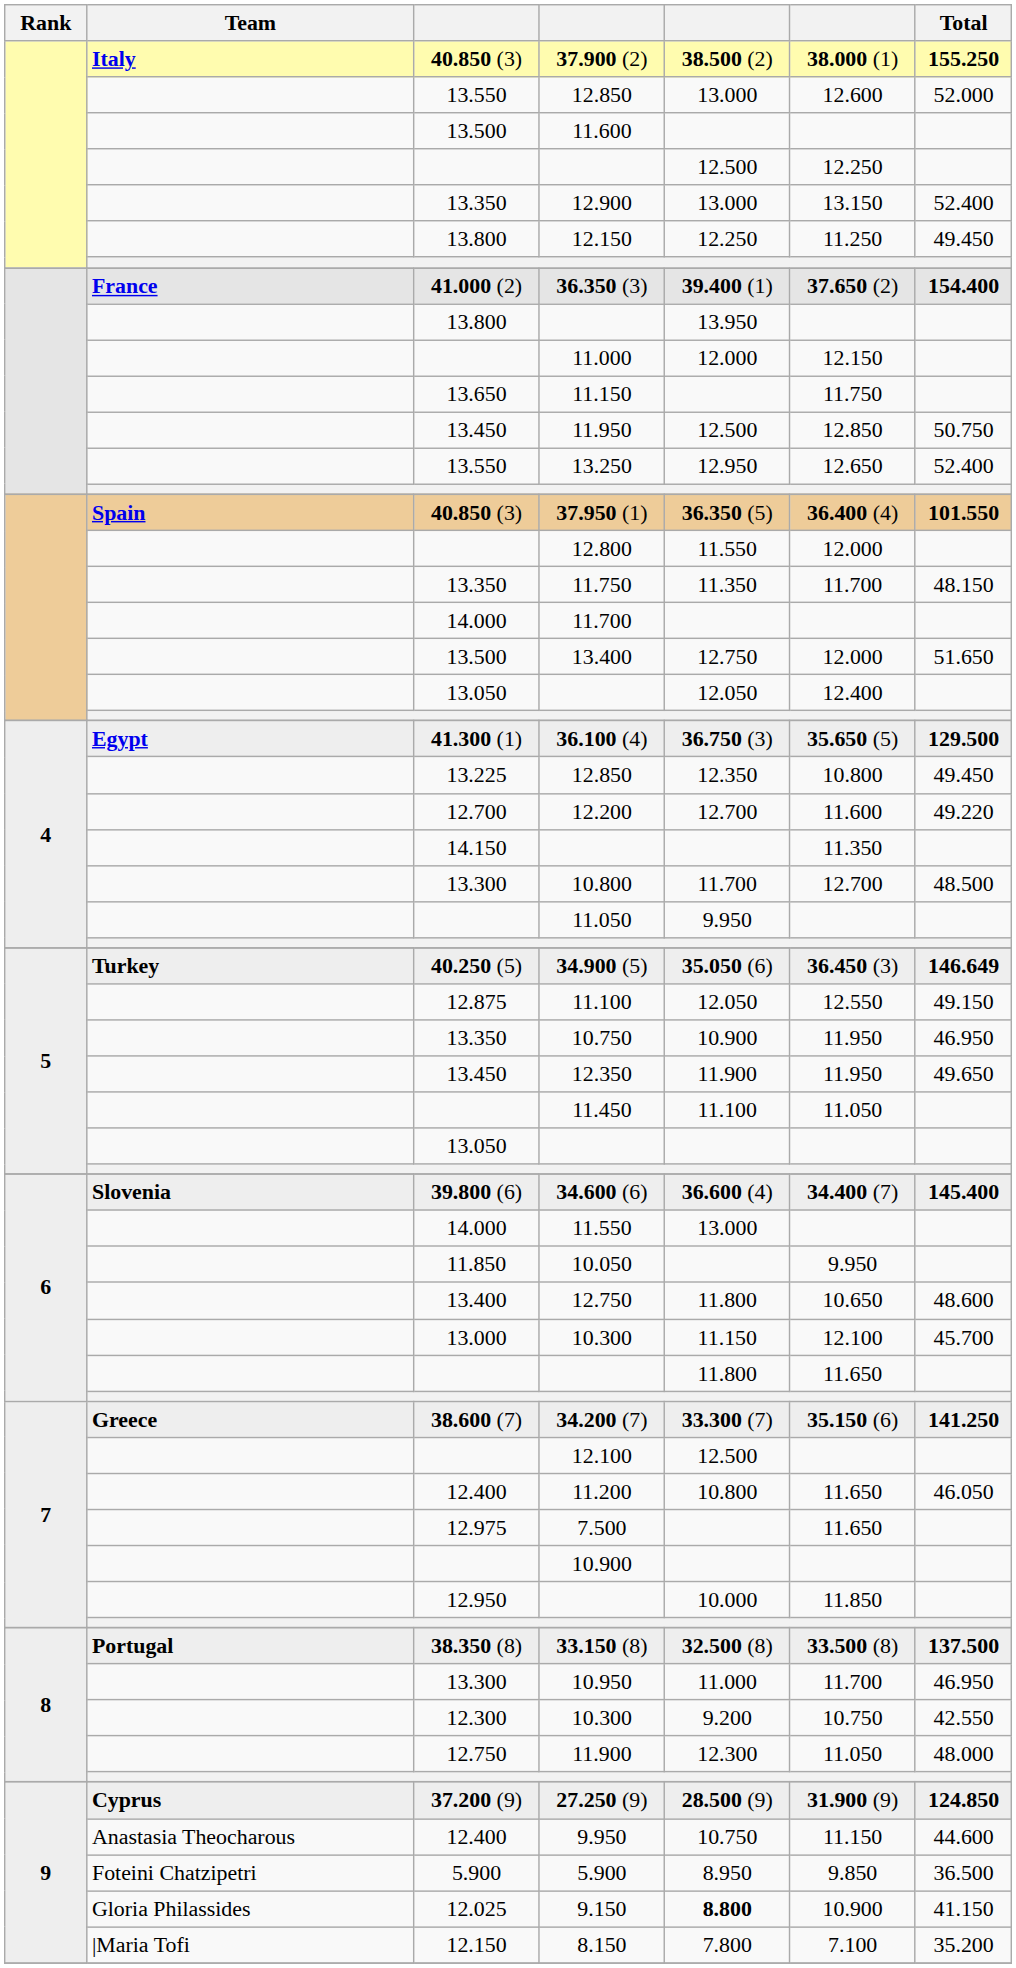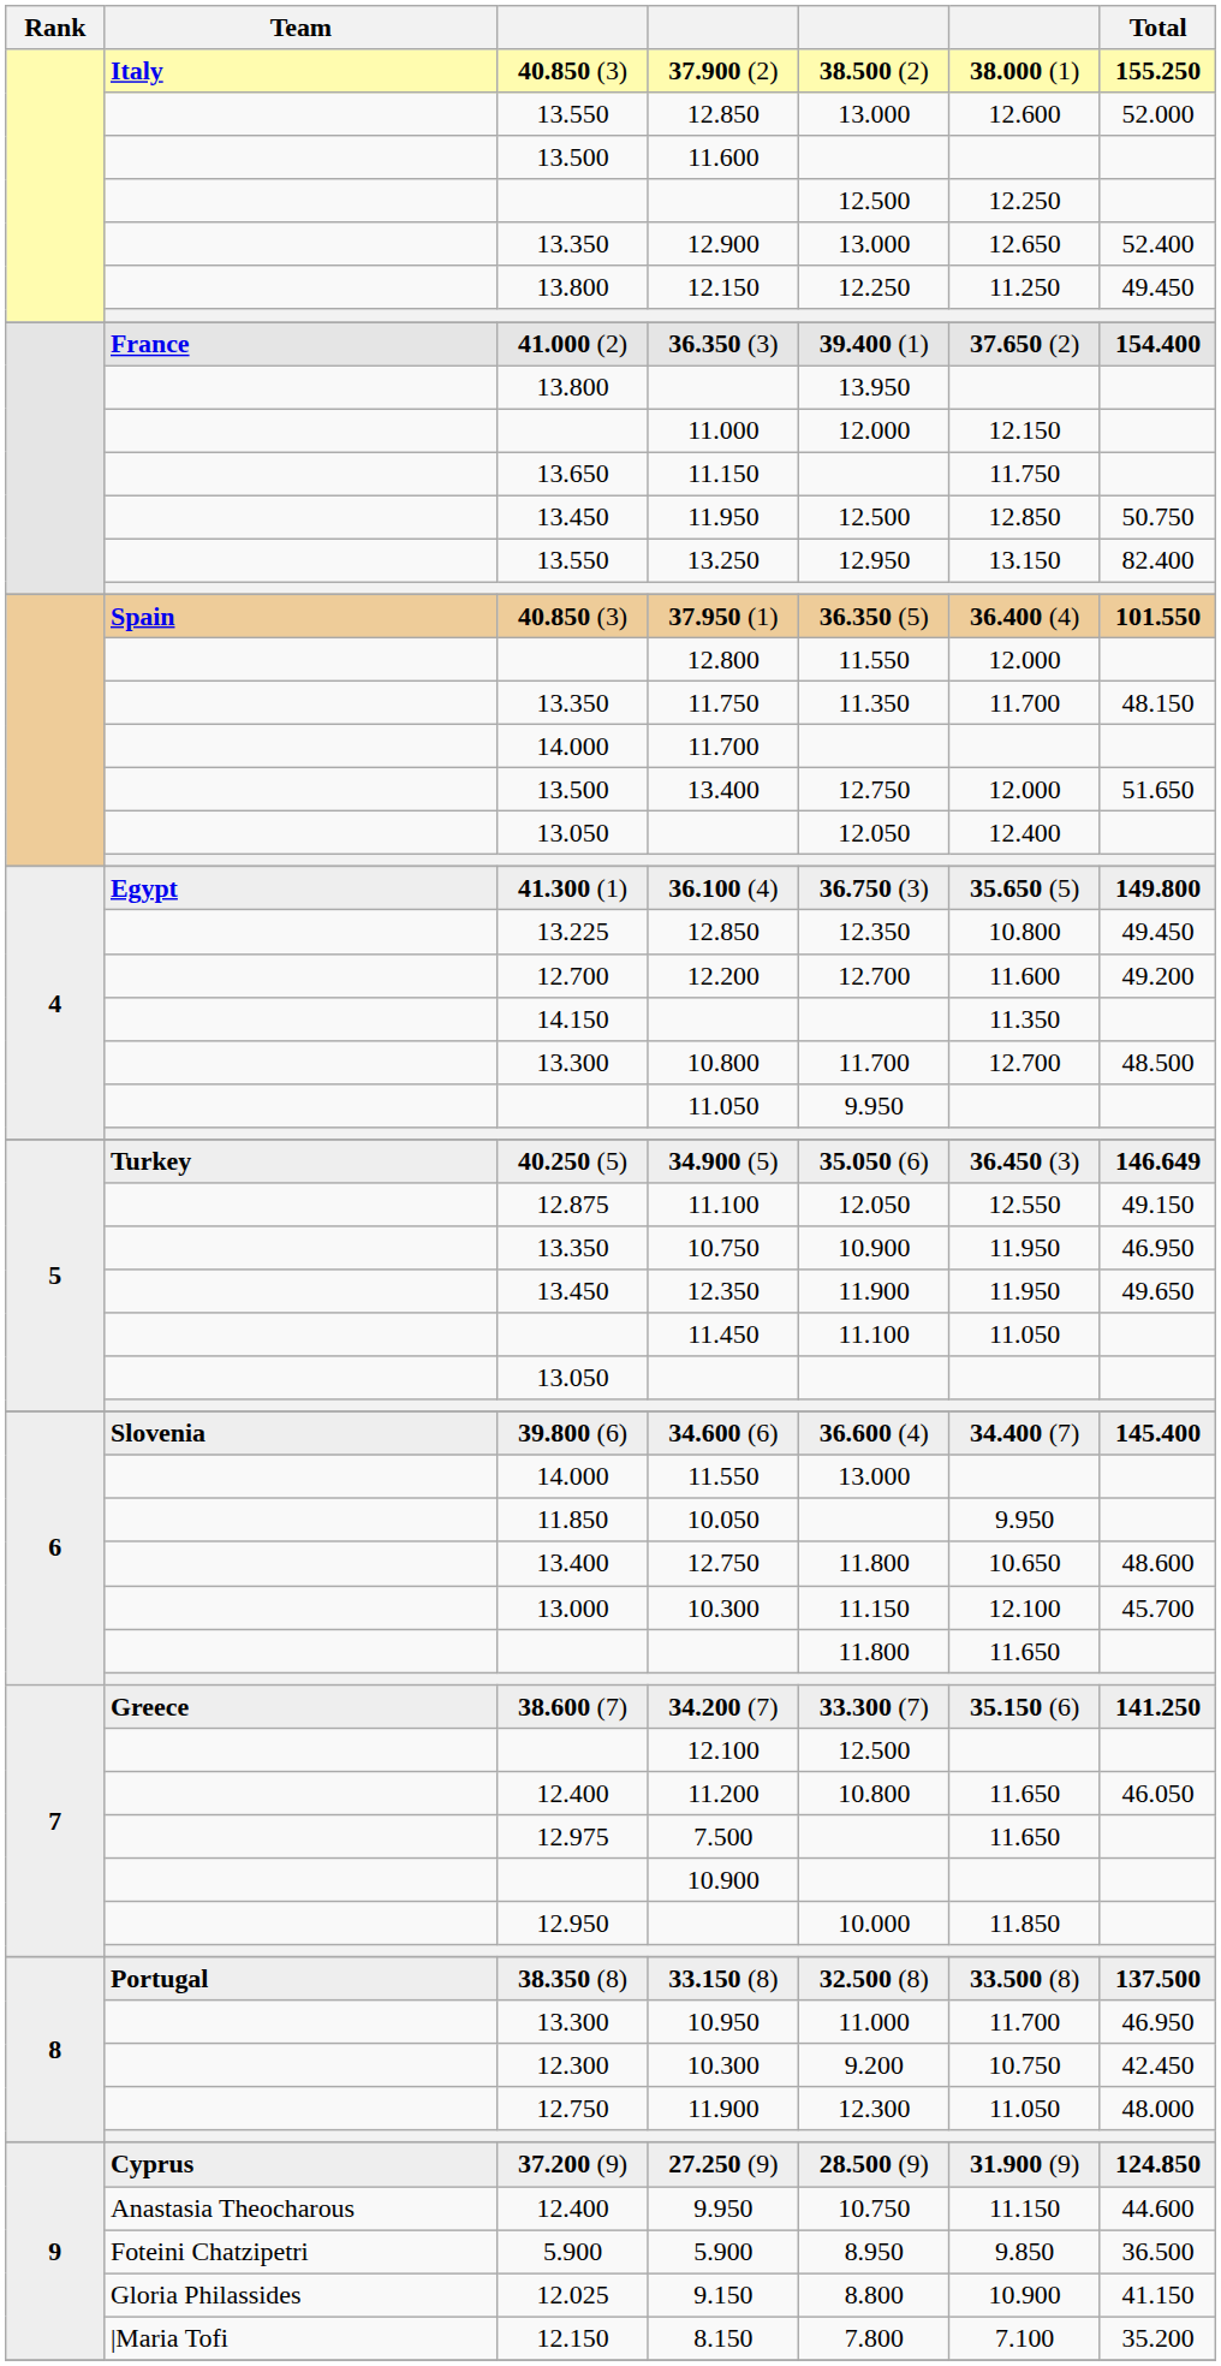 <table class="wikitable" style="text-align:center; font-size:95%">
 <tr>
 <th scope="col" style="width:50px;">Rank</th>
 <th scope="col" style="width:220px;">Team</th>
 <th scope="col" style="width:80px;"></th>
 <th scope="col" style="width:80px;"></th>
 <th scope="col" style="width:80px;"></th>
 <th scope="col" style="width:80px;"></th>
 <th scope="col" style="width:60px;">Total</th>
 </tr>
 <tr style="background:#fffcaf;">
 <td rowspan=7></td>
 <td style="text-align:left;"> <strong><a href='#'>Italy</a></strong></td>
 <td align="center"><strong>40.850</strong> (3)</td>
 <td align="center"><strong>37.900</strong> (2)</td>
 <td align="center"><strong>38.500</strong> (2)</td>
 <td align="center"><strong>38.000</strong> (1)</td>
 <td align="center"><strong>155.250</strong></td>
 </tr>
 <tr>
 <td align=left></td>
 <td>13.550</td>
 <td>12.850</td>
 <td>13.000</td>
 <td>12.600</td>
 <td>52.000</td>
 </tr>
 <tr>
 <td align=left></td>
 <td>13.500</td>
 <td>11.600</td>
 <td></td>
 <td></td>
 <td></td>
 </tr>
 <tr>
 <td align=left></td>
 <td></td>
 <td></td>
 <td>12.500</td>
 <td>12.250</td>
 <td></td>
 </tr>
 <tr>
 <td align=left></td>
 <td>13.350</td>
 <td>12.900</td>
 <td>13.000</td>
-<td>13.150</td>
+<td>12.650</td>
 <td>52.400</td>
 </tr>
 <tr>
 <td align=left></td>
 <td>13.800</td>
 <td>12.150</td>
 <td>12.250</td>
 <td>11.250</td>
 <td>49.450</td>
 </tr>
 <tr>
 <th colspan=11></th>
 </tr>
 <tr>
 </tr>
 <tr style="background:#e5e5e5;">
 <td rowspan=7></td>
 <td style="text-align:left;"> <strong><a href='#'>France</a></strong></td>
 <td align="center"><strong>41.000</strong> (2)</td>
 <td align="center"><strong>36.350</strong> (3)</td>
 <td align="center"><strong>39.400</strong> (1)</td>
 <td align="center"><strong>37.650</strong> (2)</td>
 <td align="center"><strong>154.400</strong></td>
 </tr>
 <tr>
 <td align=left></td>
 <td>13.800</td>
 <td></td>
 <td>13.950</td>
 <td></td>
 <td></td>
 </tr>
 <tr>
 <td align=left></td>
 <td></td>
 <td>11.000</td>
 <td>12.000</td>
 <td>12.150</td>
 <td></td>
 </tr>
 <tr>
 <td align=left></td>
 <td>13.650</td>
 <td>11.150</td>
 <td></td>
 <td>11.750</td>
 <td></td>
 </tr>
 <tr>
 <td align=left></td>
 <td>13.450</td>
 <td>11.950</td>
 <td>12.500</td>
 <td>12.850</td>
 <td>50.750</td>
 </tr>
 <tr>
 <td align=left></td>
 <td>13.550</td>
 <td>13.250</td>
 <td>12.950</td>
-<td>12.650</td>
-<td>52.400</td>
+<td>13.150</td>
+<td>82.400</td>
 </tr>
 <tr>
 <th colspan=11></th>
 </tr>
 <tr>
 </tr>
 <tr style="background:#ec9;">
 <td rowspan=7></td>
 <td style="text-align:left;"> <strong><a href='#'>Spain</a></strong></td>
 <td align="center"><strong>40.850</strong> (3)</td>
 <td align="center"><strong>37.950</strong> (1)</td>
 <td align="center"><strong>36.350</strong> (5)</td>
 <td align="center"><strong>36.400</strong> (4)</td>
 <td align="center"><strong>101.550</strong></td>
 </tr>
 <tr>
 <td align=left></td>
 <td></td>
 <td>12.800</td>
 <td>11.550</td>
 <td>12.000</td>
 <td></td>
 </tr>
 <tr>
 <td align=left></td>
 <td>13.350</td>
 <td>11.750</td>
 <td>11.350</td>
 <td>11.700</td>
 <td>48.150</td>
 </tr>
 <tr>
 <td align=left></td>
 <td>14.000</td>
 <td>11.700</td>
 <td></td>
 <td></td>
 <td></td>
 </tr>
 <tr>
 <td align=left></td>
 <td>13.500</td>
 <td>13.400</td>
 <td>12.750</td>
 <td>12.000</td>
 <td>51.650</td>
 </tr>
 <tr>
 <td align=left></td>
 <td>13.050</td>
 <td></td>
 <td>12.050</td>
 <td>12.400</td>
 <td></td>
 </tr>
 <tr>
 <th colspan=11></th>
 </tr>
 <tr>
 </tr>
 <tr style="background:#eee;">
 <td rowspan=7><strong>4</strong></td>
 <td style="text-align:left;"> <strong><a href='#'>Egypt</a></strong></td>
 <td align="center"><strong>41.300</strong> (1)</td>
 <td align="center"><strong>36.100</strong> (4)</td>
 <td align="center"><strong>36.750</strong> (3)</td>
 <td align="center"><strong>35.650</strong> (5)</td>
-<td align="center"><strong>129.500</strong></td>
+<td align="center"><strong>149.800</strong></td>
 </tr>
 <tr>
 <td align=left></td>
 <td>13.225</td>
 <td>12.850</td>
 <td>12.350</td>
 <td>10.800</td>
 <td>49.450</td>
 </tr>
 <tr>
 <td align=left></td>
 <td>12.700</td>
 <td>12.200</td>
 <td>12.700</td>
 <td>11.600</td>
-<td>49.220</td>
+<td>49.200</td>
 </tr>
 <tr>
 <td align=left></td>
 <td>14.150</td>
 <td></td>
 <td></td>
 <td>11.350</td>
 <td></td>
 </tr>
 <tr>
 <td align=left></td>
 <td>13.300</td>
 <td>10.800</td>
 <td>11.700</td>
 <td>12.700</td>
 <td>48.500</td>
 </tr>
 <tr>
 <td align=left></td>
 <td></td>
 <td>11.050</td>
 <td>9.950</td>
 <td></td>
 <td></td>
 </tr>
 <tr>
 <th colspan=11></th>
 </tr>
 <tr>
 </tr>
 <tr style="background:#eee;">
 <td rowspan=7><strong>5</strong></td>
 <td style="text-align:left;"> <strong>Turkey</strong></td>
 <td align="center"><strong>40.250</strong> (5)</td>
 <td align="center"><strong>34.900</strong> (5)</td>
 <td align="center"><strong>35.050</strong> (6)</td>
 <td align="center"><strong>36.450</strong> (3)</td>
 <td align="center"><strong>146.649</strong></td>
 </tr>
 <tr>
 <td align=left></td>
 <td>12.875</td>
 <td>11.100</td>
 <td>12.050</td>
 <td>12.550</td>
 <td>49.150</td>
 </tr>
 <tr>
 <td align=left></td>
 <td>13.350</td>
 <td>10.750</td>
 <td>10.900</td>
 <td>11.950</td>
 <td>46.950</td>
 </tr>
 <tr>
 <td align=left></td>
 <td>13.450</td>
 <td>12.350</td>
 <td>11.900</td>
 <td>11.950</td>
 <td>49.650</td>
 </tr>
 <tr>
 <td align=left></td>
 <td></td>
 <td>11.450</td>
 <td>11.100</td>
 <td>11.050</td>
 <td></td>
 </tr>
 <tr>
 <td align=left></td>
 <td>13.050</td>
 <td></td>
 <td></td>
 <td></td>
 <td></td>
 </tr>
 <tr>
 <th colspan=11></th>
 </tr>
 <tr>
 </tr>
 <tr style="background:#eee;">
 <td rowspan=7><strong>6</strong></td>
 <td style="text-align:left;"> <strong>Slovenia</strong></td>
 <td align="center"><strong>39.800</strong> (6)</td>
 <td align="center"><strong>34.600</strong> (6)</td>
 <td align="center"><strong>36.600</strong> (4)</td>
 <td align="center"><strong>34.400</strong> (7)</td>
 <td align="center"><strong>145.400</strong></td>
 </tr>
 <tr>
 <td align=left></td>
 <td>14.000</td>
 <td>11.550</td>
 <td>13.000</td>
 <td></td>
 <td></td>
 </tr>
 <tr>
 <td align=left></td>
 <td>11.850</td>
 <td>10.050</td>
 <td></td>
 <td>9.950</td>
 <td></td>
 </tr>
 <tr>
 <td align=left></td>
 <td>13.400</td>
 <td>12.750</td>
 <td>11.800</td>
 <td>10.650</td>
 <td>48.600</td>
 </tr>
 <tr>
 <td align=left></td>
 <td>13.000</td>
 <td>10.300</td>
 <td>11.150</td>
 <td>12.100</td>
 <td>45.700</td>
 </tr>
 <tr>
 <td align=left></td>
 <td></td>
 <td></td>
 <td>11.800</td>
 <td>11.650</td>
 <td></td>
 </tr>
 <tr>
 <th colspan=11></th>
 </tr>
 <tr style="background:#eee;">
 <td rowspan=7><strong>7</strong></td>
 <td style="text-align:left;"> <strong>Greece</strong></td>
 <td align="center"><strong>38.600</strong> (7)</td>
 <td align="center"><strong>34.200</strong> (7)</td>
 <td align="center"><strong>33.300</strong> (7)</td>
 <td align="center"><strong>35.150</strong> (6)</td>
 <td align="center"><strong>141.250</strong></td>
 </tr>
 <tr>
 <td align=left></td>
 <td></td>
 <td>12.100</td>
 <td>12.500</td>
 <td></td>
 <td></td>
 </tr>
 <tr>
 <td align=left></td>
 <td>12.400</td>
 <td>11.200</td>
 <td>10.800</td>
 <td>11.650</td>
 <td>46.050</td>
 </tr>
 <tr>
 <td align=left></td>
 <td>12.975</td>
 <td>7.500</td>
 <td></td>
 <td>11.650</td>
 <td></td>
 </tr>
 <tr>
 <td align=left></td>
 <td></td>
 <td>10.900</td>
 <td></td>
 <td></td>
 <td></td>
 </tr>
 <tr>
 <td align=left></td>
 <td>12.950</td>
 <td></td>
 <td>10.000</td>
 <td>11.850</td>
 <td></td>
 </tr>
 <tr>
 <th colspan=11></th>
 </tr>
 <tr>
 </tr>
 <tr style="background:#eee;">
 <td rowspan=5><strong>8</strong></td>
 <td style="text-align:left;"> <strong>Portugal</strong></td>
 <td align="center"><strong>38.350</strong> (8)</td>
 <td align="center"><strong>33.150</strong> (8)</td>
 <td align="center"><strong>32.500</strong> (8)</td>
 <td align="center"><strong>33.500</strong> (8)</td>
 <td align="center"><strong>137.500</strong></td>
 </tr>
 <tr>
 <td align=left></td>
 <td>13.300</td>
 <td>10.950</td>
 <td>11.000</td>
 <td>11.700</td>
 <td>46.950</td>
 </tr>
 <tr>
 <td align=left></td>
 <td>12.300</td>
 <td>10.300</td>
 <td>9.200</td>
 <td>10.750</td>
-<td>42.550</td>
+<td>42.450</td>
 </tr>
 <tr>
 <td align=left></td>
 <td>12.750</td>
 <td>11.900</td>
 <td>12.300</td>
 <td>11.050</td>
 <td>48.000</td>
 </tr>
 <tr>
 <th colspan=11></th>
 </tr>
 <tr>
 </tr>
 <tr style="background:#eee;">
 <td rowspan=5><strong>9</strong></td>
 <td style="text-align:left;"> <strong>Cyprus</strong></td>
 <td align="center"><strong>37.200</strong> (9)</td>
 <td align="center"><strong>27.250</strong> (9)</td>
 <td align="center"><strong>28.500</strong> (9)</td>
 <td align="center"><strong>31.900</strong> (9)</td>
 <td align="center"><strong>124.850</strong></td>
 </tr>
 <tr>
 <td align=left>Anastasia Theocharous </td>
 <td>12.400</td>
 <td>9.950</td>
 <td>10.750</td>
 <td>11.150</td>
 <td>44.600</td>
 </tr>
 <tr>
 <td align=left>Foteini Chatzipetri </td>
 <td>5.900</td>
 <td>5.900</td>
 <td>8.950</td>
 <td>9.850</td>
 <td>36.500</td>
 </tr>
 <tr>
 <td align=left>Gloria Philassides </td>
 <td>12.025</td>
 <td>9.150</td>
-<td><strong>8.800</strong></td>
+<td>8.800</td>
 <td>10.900</td>
 <td>41.150</td>
 </tr>
 <tr>
 <td align=left>|Maria Tofi </td>
 <td>12.150</td>
 <td>8.150</td>
 <td>7.800</td>
 <td>7.100</td>
 <td>35.200</td>
 </tr>
 <tr>
 </tr>
 </table>
